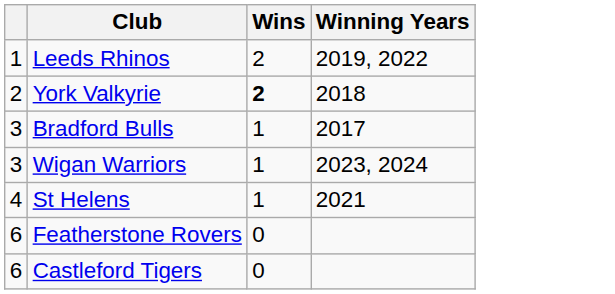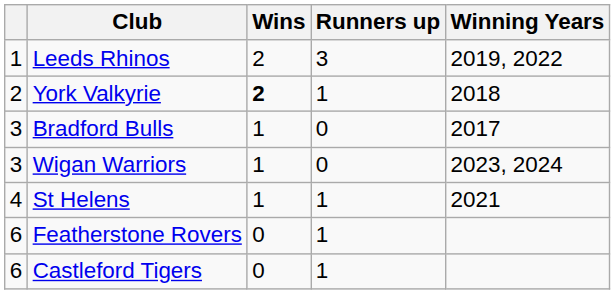 <table class="wikitable" style="text-align: left;">
 <tr>
 <th></th>
 <th>Club</th>
 <th>Wins</th>
+<th>Runners up</th>
 <th>Winning Years</th>
 </tr>
 <tr>
 <td>1</td>
 <td> <a href='#'>Leeds Rhinos</a></td>
 <td>2</td>
+<td>3</td>
 <td>2019, 2022</td>
 </tr>
 <tr>
 <td>2</td>
 <td> <a href='#'>York Valkyrie</a></td>
 <td><strong>2</strong></td>
+<td>1</td>
 <td>2018</td>
 </tr>
 <tr>
 <td>3</td>
 <td> <a href='#'>Bradford Bulls</a></td>
 <td>1</td>
+<td>0</td>
 <td>2017</td>
 </tr>
 <tr>
 <td>3</td>
 <td> <a href='#'>Wigan Warriors</a></td>
 <td>1</td>
+<td>0</td>
 <td>2023, 2024</td>
 </tr>
 <tr>
 <td>4</td>
 <td> <a href='#'>St Helens</a></td>
+<td>1</td>
 <td>1</td>
 <td>2021</td>
 </tr>
 <tr>
 <td>6</td>
 <td> <a href='#'>Featherstone Rovers</a></td>
 <td>0</td>
+<td>1</td>
 <td></td>
 </tr>
 <tr>
 <td>6</td>
 <td> <a href='#'>Castleford Tigers</a></td>
 <td>0</td>
+<td>1</td>
 <td></td>
 </tr>
 </table>
